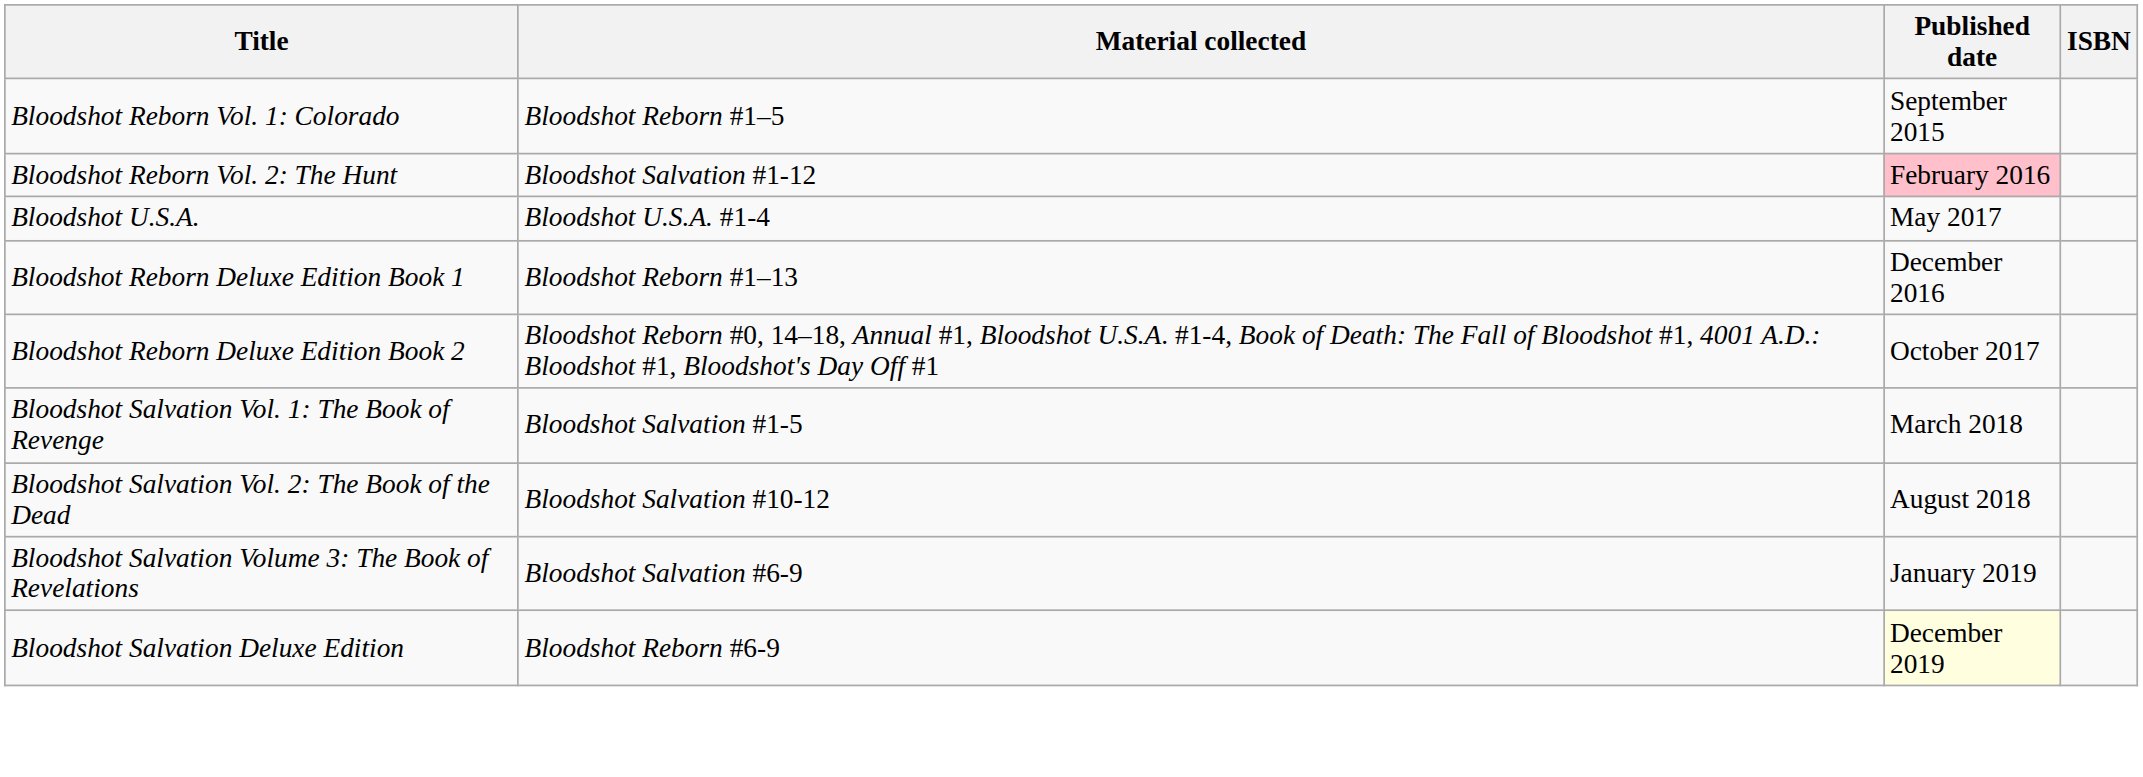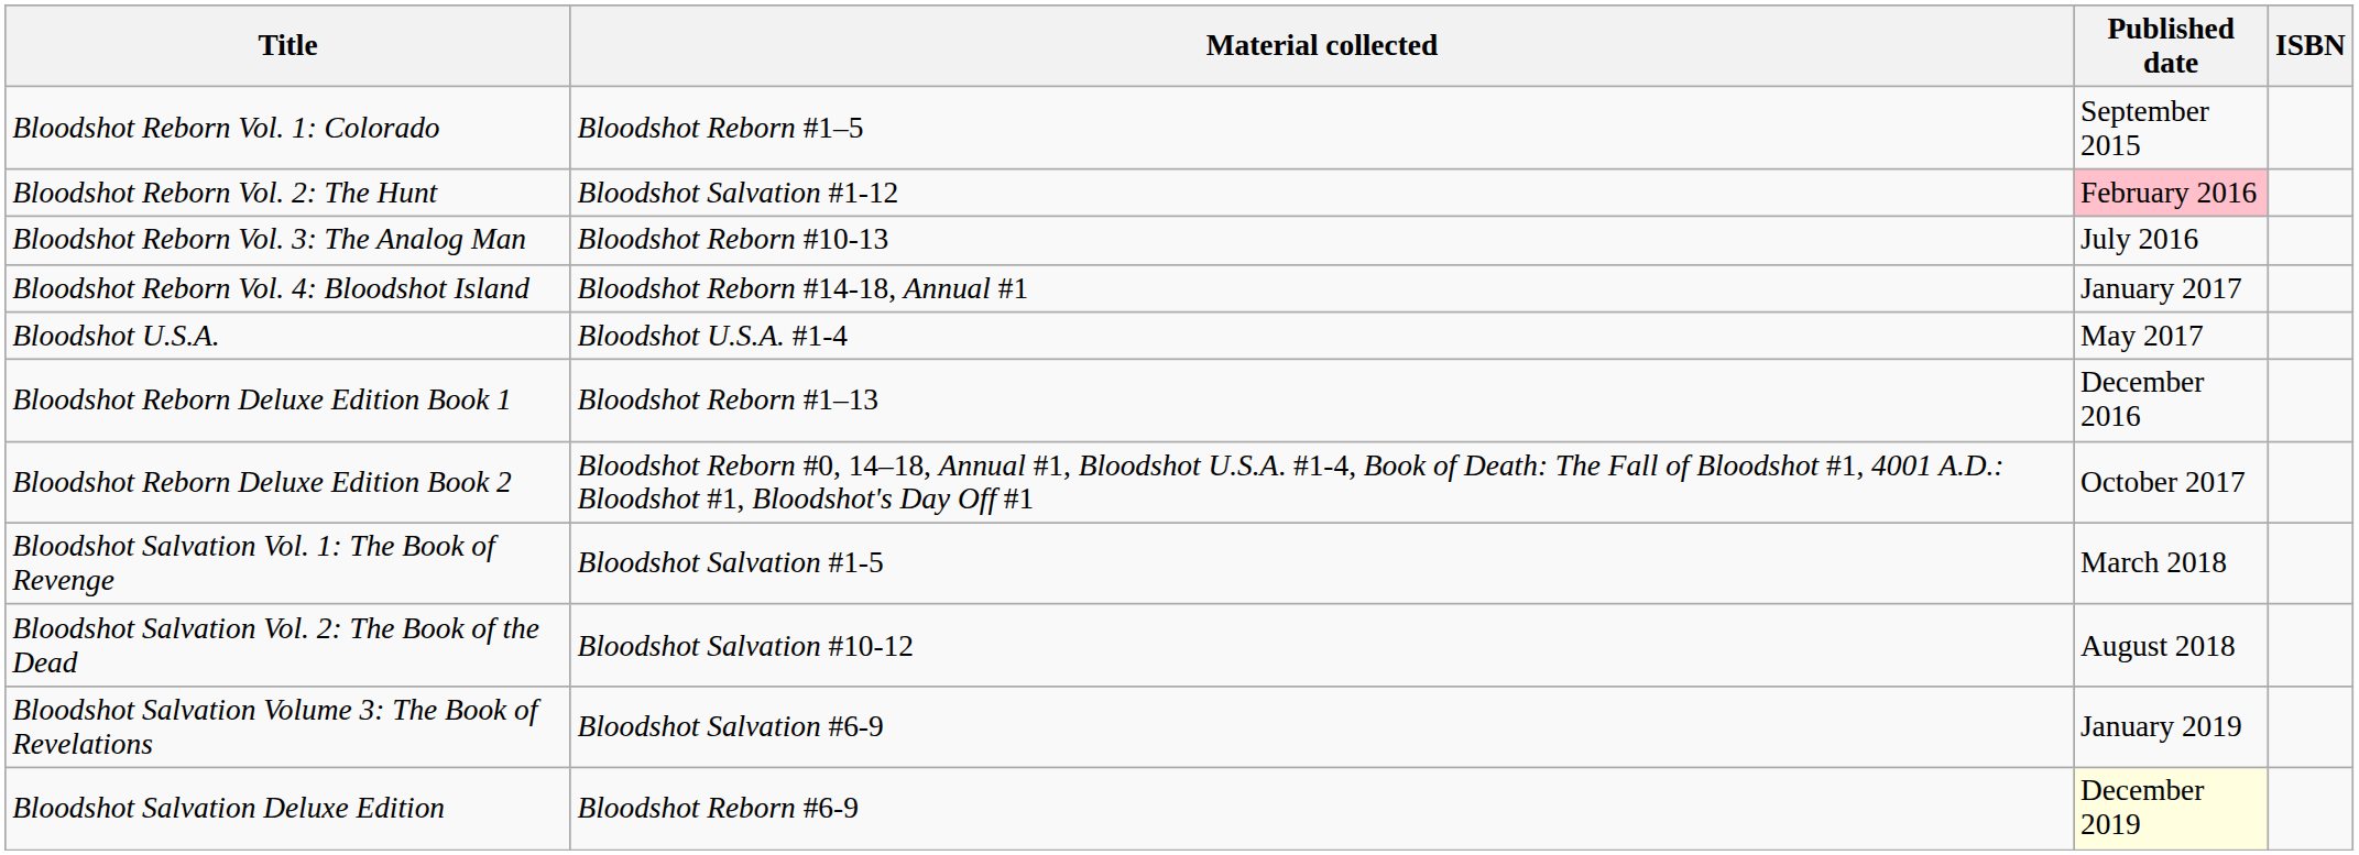 <table class="wikitable">
 <tr>
 <th>Title</th>
 <th>Material collected</th>
 <th>Published date</th>
 <th>ISBN</th>
 </tr>
 <tr>
 <td><em>Bloodshot Reborn Vol. 1: Colorado</em></td>
 <td><em>Bloodshot Reborn</em> #1–5</td>
 <td>September 2015</td>
 <td></td>
 </tr>
 <tr>
 <td><em>Bloodshot Reborn Vol. 2: The Hunt</em></td>
 <td><em>Bloodshot Salvation</em> #1-12</td>
 <td style="background: pink;">February 2016</td>
+<td></td>
+</tr>
+<tr>
+<td><em>Bloodshot Reborn Vol. 3: The Analog Man</em></td>
+<td><em>Bloodshot Reborn</em> #10-13</td>
+<td>July 2016</td>
+<td></td>
+</tr>
+<tr>
+<td><em>Bloodshot Reborn Vol. 4: Bloodshot Island</em></td>
+<td><em>Bloodshot Reborn</em> #14-18, <em>Annual</em> #1</td>
+<td>January 2017</td>
 <td></td>
 </tr>
 <tr>
 <td><em>Bloodshot U.S.A.</em></td>
 <td><em>Bloodshot U.S.A.</em> #1-4</td>
 <td>May 2017</td>
 <td></td>
 </tr>
 <tr>
 <td><em>Bloodshot Reborn Deluxe Edition Book 1</em></td>
 <td><em>Bloodshot Reborn</em> #1–13</td>
 <td>December 2016</td>
 <td></td>
 </tr>
 <tr>
 <td><em>Bloodshot Reborn Deluxe Edition Book 2</em></td>
 <td><em>Bloodshot Reborn</em> #0, 14–18, <em>Annual</em> #1, <em>Bloodshot U.S.A</em>. #1-4, <em>Book of Death: The Fall of Bloodshot</em> #1, <em>4001 A.D.: Bloodshot</em> #1, <em>Bloodshot's Day Off</em> #1</td>
 <td>October 2017</td>
 <td></td>
 </tr>
 <tr>
 <td><em>Bloodshot Salvation Vol. 1: The Book of Revenge</em></td>
 <td><em>Bloodshot Salvation</em> #1-5</td>
 <td>March 2018</td>
 <td></td>
 </tr>
 <tr>
 <td><em>Bloodshot Salvation Vol. 2: The Book of the Dead</em></td>
 <td><em>Bloodshot Salvation</em> #10-12</td>
 <td>August 2018</td>
 <td></td>
 </tr>
 <tr>
 <td><em>Bloodshot Salvation Volume 3: The Book of Revelations</em></td>
 <td><em>Bloodshot Salvation</em> #6-9</td>
 <td>January 2019</td>
 <td></td>
 </tr>
 <tr>
 <td><em>Bloodshot Salvation Deluxe Edition</em></td>
 <td><em>Bloodshot Reborn</em> #6-9</td>
 <td style="background: lightyellow;">December 2019</td>
 <td></td>
 </tr>
 </table>
